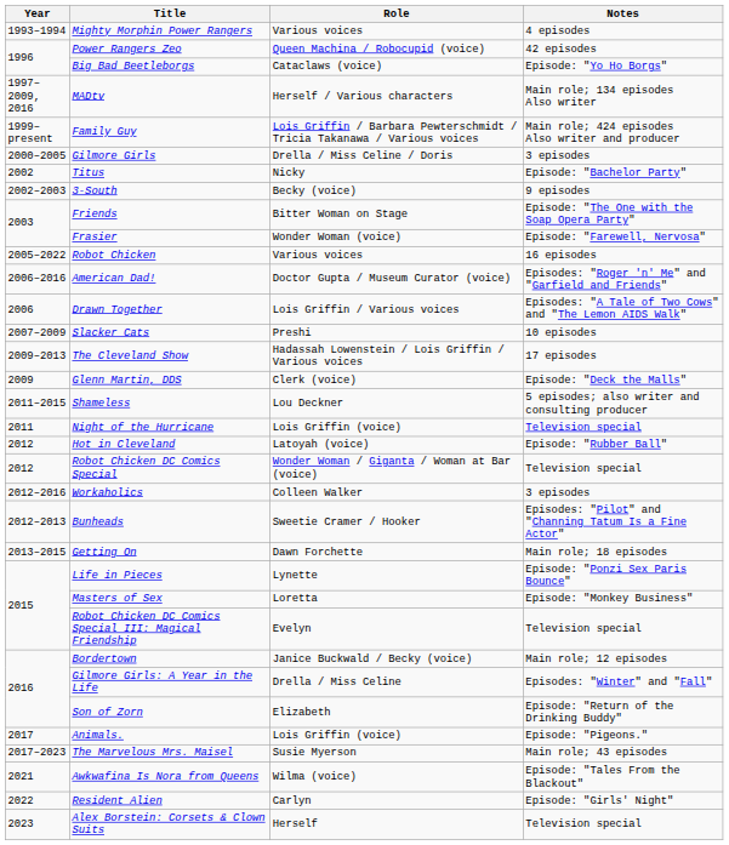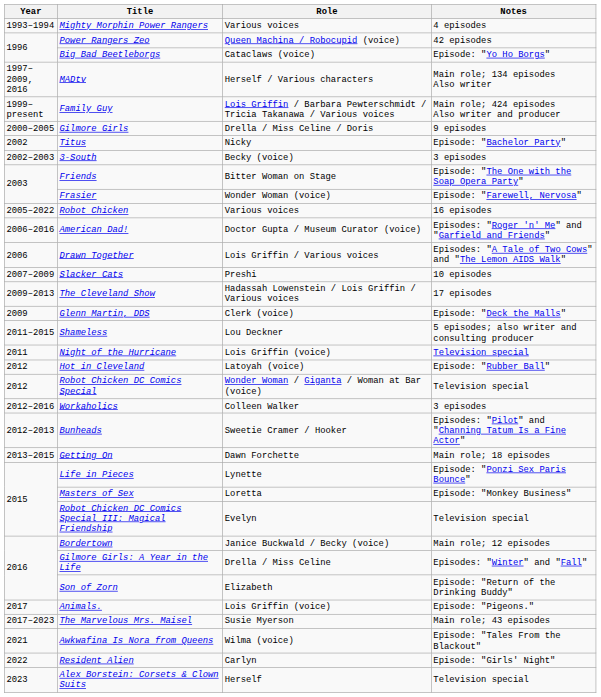 <table class="wikitable sortable">
 <tr>
 <th>Year</th>
 <th>Title</th>
 <th>Role</th>
 <th class="unsortable">Notes</th>
 </tr>
 <tr>
 <td>1993–1994</td>
 <td><em><a href='#'>Mighty Morphin Power Rangers</a></em></td>
 <td>Various voices</td>
 <td>4 episodes</td>
 </tr>
 <tr>
 <td rowspan=2>1996</td>
 <td><em><a href='#'>Power Rangers Zeo</a></em></td>
 <td><a href='#'>Queen Machina / Robocupid</a> (voice)</td>
 <td>42 episodes</td>
 </tr>
 <tr>
 <td><em><a href='#'>Big Bad Beetleborgs</a></em></td>
 <td>Cataclaws (voice)</td>
 <td>Episode: "<a href='#'>Yo Ho Borgs</a>"</td>
 </tr>
 <tr>
 <td>1997–2009,<br>2016</td>
 <td><em><a href='#'>MADtv</a></em></td>
 <td>Herself / Various characters</td>
 <td>Main role; 134 episodes<br>Also writer</td>
 </tr>
 <tr>
 <td>1999–present</td>
 <td><em><a href='#'>Family Guy</a></em></td>
 <td><a href='#'>Lois Griffin</a> / Barbara Pewterschmidt / Tricia Takanawa / Various voices</td>
 <td>Main role; 424 episodes<br>Also writer and producer</td>
 </tr>
 <tr>
 <td>2000–2005</td>
 <td><em><a href='#'>Gilmore Girls</a></em></td>
 <td>Drella / Miss Celine / Doris</td>
-<td>3 episodes</td>
+<td>9 episodes</td>
 </tr>
 <tr>
 <td>2002</td>
 <td><em><a href='#'>Titus</a></em></td>
 <td>Nicky</td>
 <td>Episode: "<a href='#'>Bachelor Party</a>"</td>
 </tr>
 <tr>
 <td>2002–2003</td>
 <td><em><a href='#'>3-South</a></em></td>
 <td>Becky (voice)</td>
-<td>9 episodes</td>
+<td>3 episodes</td>
 </tr>
 <tr>
 <td rowspan=2>2003</td>
 <td><em><a href='#'>Friends</a></em></td>
 <td>Bitter Woman on Stage</td>
 <td>Episode: "<a href='#'>The One with the Soap Opera Party</a>"</td>
 </tr>
 <tr>
 <td><em><a href='#'>Frasier</a></em></td>
 <td>Wonder Woman (voice)</td>
 <td>Episode: "<a href='#'>Farewell, Nervosa</a>"</td>
 </tr>
 <tr>
 <td>2005–2022</td>
 <td><em><a href='#'>Robot Chicken</a></em></td>
 <td>Various voices</td>
 <td>16 episodes</td>
 </tr>
 <tr>
 <td>2006–2016</td>
 <td><em><a href='#'>American Dad!</a></em></td>
 <td>Doctor Gupta / Museum Curator (voice)</td>
 <td>Episodes: "<a href='#'>Roger 'n' Me</a>" and "<a href='#'>Garfield and Friends</a>"</td>
 </tr>
 <tr>
 <td>2006</td>
 <td><em><a href='#'>Drawn Together</a></em></td>
 <td>Lois Griffin / Various voices</td>
 <td>Episodes: "<a href='#'>A Tale of Two Cows</a>" and "<a href='#'>The Lemon AIDS Walk</a>"</td>
 </tr>
 <tr>
 <td>2007–2009</td>
 <td><em><a href='#'>Slacker Cats</a></em></td>
 <td>Preshi</td>
 <td>10 episodes</td>
 </tr>
 <tr>
 <td>2009–2013</td>
 <td><em><a href='#'>The Cleveland Show</a></em></td>
 <td>Hadassah Lowenstein / Lois Griffin / Various voices</td>
 <td>17 episodes</td>
 </tr>
 <tr>
 <td>2009</td>
 <td><em><a href='#'>Glenn Martin, DDS</a></em></td>
 <td>Clerk (voice)</td>
 <td>Episode: "<a href='#'>Deck the Malls</a>"</td>
 </tr>
 <tr>
 <td>2011–2015</td>
 <td><em><a href='#'>Shameless</a></em></td>
 <td>Lou Deckner</td>
 <td>5 episodes; also writer and consulting producer</td>
 </tr>
 <tr>
 <td>2011</td>
 <td><em><a href='#'>Night of the Hurricane</a></em></td>
 <td>Lois Griffin (voice)</td>
 <td><a href='#'>Television special</a></td>
 </tr>
 <tr>
 <td>2012</td>
 <td><em><a href='#'>Hot in Cleveland</a></em></td>
 <td>Latoyah (voice)</td>
 <td>Episode: "<a href='#'>Rubber Ball</a>"</td>
 </tr>
 <tr>
 <td>2012</td>
 <td><em><a href='#'>Robot Chicken DC Comics Special</a></em></td>
 <td><a href='#'>Wonder Woman</a> / <a href='#'>Giganta</a> / Woman at Bar (voice)</td>
 <td>Television special</td>
 </tr>
 <tr>
 <td>2012–2016</td>
 <td><em><a href='#'>Workaholics</a></em></td>
 <td>Colleen Walker</td>
 <td>3 episodes</td>
 </tr>
 <tr>
 <td>2012–2013</td>
 <td><em><a href='#'>Bunheads</a></em></td>
 <td>Sweetie Cramer / Hooker</td>
 <td>Episodes: "<a href='#'>Pilot</a>" and "<a href='#'>Channing Tatum Is a Fine Actor</a>"</td>
 </tr>
 <tr>
 <td>2013–2015</td>
 <td><em><a href='#'>Getting On</a></em></td>
 <td>Dawn Forchette</td>
 <td>Main role; 18 episodes</td>
 </tr>
 <tr>
 <td rowspan=3>2015</td>
 <td><em><a href='#'>Life in Pieces</a></em></td>
 <td>Lynette</td>
 <td>Episode: "<a href='#'>Ponzi Sex Paris Bounce</a>"</td>
 </tr>
 <tr>
 <td><em><a href='#'>Masters of Sex</a></em></td>
 <td>Loretta</td>
 <td>Episode: "Monkey Business"</td>
 </tr>
 <tr>
 <td><em><a href='#'>Robot Chicken DC Comics Special III: Magical Friendship</a></em></td>
 <td>Evelyn</td>
 <td>Television special</td>
 </tr>
 <tr>
 <td rowspan=3>2016</td>
 <td><em><a href='#'>Bordertown</a></em></td>
 <td>Janice Buckwald / Becky (voice)</td>
 <td>Main role; 12 episodes</td>
 </tr>
 <tr>
 <td><em><a href='#'>Gilmore Girls: A Year in the Life</a></em></td>
 <td>Drella / Miss Celine</td>
 <td>Episodes: "<a href='#'>Winter</a>" and "<a href='#'>Fall</a>"</td>
 </tr>
 <tr>
 <td><em><a href='#'>Son of Zorn</a></em></td>
 <td>Elizabeth</td>
 <td>Episode: "Return of the Drinking Buddy"</td>
 </tr>
 <tr>
 <td>2017</td>
 <td><em><a href='#'>Animals.</a></em></td>
 <td>Lois Griffin (voice)</td>
 <td>Episode: "Pigeons."</td>
 </tr>
 <tr>
 <td>2017–2023</td>
 <td><em><a href='#'>The Marvelous Mrs. Maisel</a></em></td>
 <td>Susie Myerson</td>
 <td>Main role; 43 episodes</td>
 </tr>
 <tr>
 <td>2021</td>
 <td><em><a href='#'>Awkwafina Is Nora from Queens</a></em></td>
 <td>Wilma (voice)</td>
 <td>Episode: "Tales From the Blackout"</td>
 </tr>
 <tr>
 <td>2022</td>
 <td><em><a href='#'>Resident Alien</a></em></td>
 <td>Carlyn</td>
 <td>Episode: "Girls' Night"</td>
 </tr>
 <tr>
 <td>2023</td>
 <td><em><a href='#'>Alex Borstein: Corsets & Clown Suits</a></em></td>
 <td>Herself</td>
 <td>Television special</td>
 </tr>
 </table>
